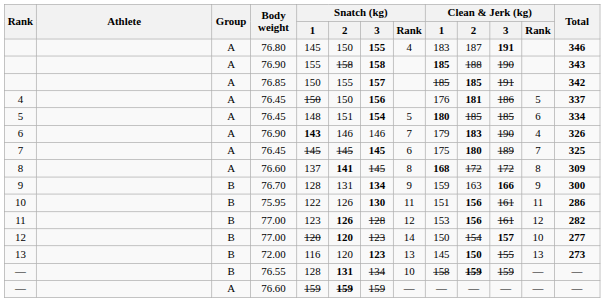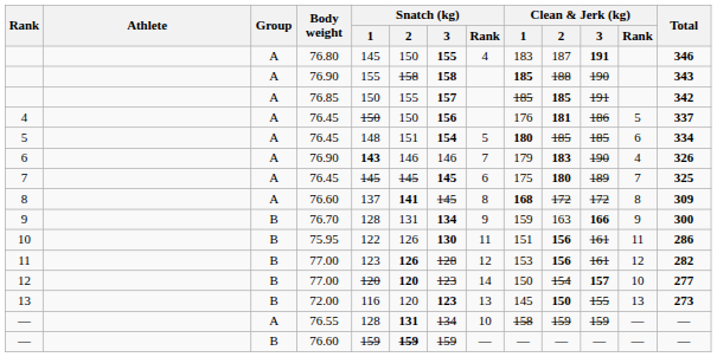 <table class = "wikitable" style="text-align:center;">
 <tr>
 <th rowspan=2 width=40>Rank</th>
 <th rowspan=2 width=250>Athlete</th>
 <th rowspan=2 width=50>Group</th>
 <th rowspan=2 width=60>Body weight</th>
 <th colspan=4>Snatch (kg)</th>
 <th colspan=4>Clean & Jerk (kg)</th>
 <th rowspan=2 width=60>Total</th>
 </tr>
 <tr>
 <th width=40>1</th>
 <th width=40>2</th>
 <th width=40>3</th>
 <th width=40>Rank</th>
 <th width=40>1</th>
 <th width=40>2</th>
 <th width=40>3</th>
 <th width=40>Rank</th>
 </tr>
 <tr>
 <td></td>
 <td align=left></td>
 <td>A</td>
 <td>76.80</td>
 <td>145</td>
 <td>150</td>
 <td><strong>155</strong></td>
 <td>4</td>
 <td>183</td>
 <td>187</td>
 <td><strong>191</strong></td>
 <td></td>
 <td><strong>346</strong></td>
 </tr>
 <tr>
 <td></td>
 <td align=left></td>
 <td>A</td>
 <td>76.90</td>
 <td>155</td>
 <td><s>158</s></td>
 <td><strong>158</strong></td>
 <td></td>
 <td><strong>185</strong></td>
 <td><s>188</s></td>
 <td><s>190</s></td>
 <td></td>
 <td><strong>343</strong></td>
 </tr>
 <tr>
 <td></td>
 <td align=left></td>
 <td>A</td>
 <td>76.85</td>
 <td>150</td>
 <td>155</td>
 <td><strong>157</strong></td>
 <td></td>
 <td><s>185</s></td>
 <td><strong>185</strong></td>
 <td><s>191</s></td>
 <td></td>
 <td><strong>342</strong></td>
 </tr>
 <tr>
 <td>4</td>
 <td align=left></td>
 <td>A</td>
 <td>76.45</td>
 <td><s>150</s></td>
 <td>150</td>
 <td><strong>156</strong></td>
 <td></td>
 <td>176</td>
 <td><strong>181</strong></td>
 <td><s>186</s></td>
 <td>5</td>
 <td><strong>337</strong></td>
 </tr>
 <tr>
 <td>5</td>
 <td align=left></td>
 <td>A</td>
 <td>76.45</td>
 <td>148</td>
 <td>151</td>
 <td><strong>154</strong></td>
 <td>5</td>
 <td><strong>180</strong></td>
 <td><s>185</s></td>
 <td><s>185</s></td>
 <td>6</td>
 <td><strong>334</strong></td>
 </tr>
 <tr>
 <td>6</td>
 <td align=left></td>
 <td>A</td>
 <td>76.90</td>
 <td><strong>143</strong></td>
 <td>146</td>
 <td>146</td>
 <td>7</td>
 <td>179</td>
 <td><strong>183</strong></td>
 <td><s>190</s></td>
 <td>4</td>
 <td><strong>326</strong></td>
 </tr>
 <tr>
 <td>7</td>
 <td align=left></td>
 <td>A</td>
 <td>76.45</td>
 <td><s>145</s></td>
 <td><s>145</s></td>
 <td><strong>145</strong></td>
 <td>6</td>
 <td>175</td>
 <td><strong>180</strong></td>
 <td><s>189</s></td>
 <td>7</td>
 <td><strong>325</strong></td>
 </tr>
 <tr>
 <td>8</td>
 <td align=left></td>
 <td>A</td>
 <td>76.60</td>
 <td>137</td>
 <td><strong>141</strong></td>
 <td><s>145</s></td>
 <td>8</td>
 <td><strong>168</strong></td>
 <td><s>172</s></td>
 <td><s>172</s></td>
 <td>8</td>
 <td><strong>309</strong></td>
 </tr>
 <tr>
 <td>9</td>
 <td align=left></td>
 <td>B</td>
 <td>76.70</td>
 <td>128</td>
 <td>131</td>
 <td><strong>134</strong></td>
 <td>9</td>
 <td>159</td>
 <td>163</td>
 <td><strong>166</strong></td>
 <td>9</td>
 <td><strong>300</strong></td>
 </tr>
 <tr>
 <td>10</td>
 <td align=left></td>
 <td>B</td>
 <td>75.95</td>
 <td>122</td>
 <td>126</td>
 <td><strong>130</strong></td>
 <td>11</td>
 <td>151</td>
 <td><strong>156</strong></td>
 <td><s>161</s></td>
 <td>11</td>
 <td><strong>286</strong></td>
 </tr>
 <tr>
 <td>11</td>
 <td align=left></td>
 <td>B</td>
 <td>77.00</td>
 <td>123</td>
 <td><strong>126</strong></td>
 <td><s>128</s></td>
 <td>12</td>
 <td>153</td>
 <td><strong>156</strong></td>
 <td><s>161</s></td>
 <td>12</td>
 <td><strong>282</strong></td>
 </tr>
 <tr>
 <td>12</td>
 <td align=left></td>
 <td>B</td>
 <td>77.00</td>
 <td><s>120</s></td>
 <td><strong>120</strong></td>
 <td><s>123</s></td>
 <td>14</td>
 <td>150</td>
 <td><s>154</s></td>
 <td><strong>157</strong></td>
 <td>10</td>
 <td><strong>277</strong></td>
 </tr>
 <tr>
 <td>13</td>
 <td align=left></td>
 <td>B</td>
 <td>72.00</td>
 <td>116</td>
 <td>120</td>
 <td><strong>123</strong></td>
 <td>13</td>
 <td>145</td>
 <td><strong>150</strong></td>
 <td><s>155</s></td>
 <td>13</td>
 <td><strong>273</strong></td>
 </tr>
 <tr>
 <td>—</td>
 <td align=left></td>
-<td>B</td>
+<td>A</td>
 <td>76.55</td>
 <td>128</td>
 <td><strong>131</strong></td>
 <td><s>134</s></td>
 <td>10</td>
 <td><s>158</s></td>
-<td><strong><s>159</s></strong></td>
+<td><s>159</s></td>
 <td><s>159</s></td>
 <td>—</td>
 <td>—</td>
 </tr>
 <tr>
 <td>—</td>
 <td align=left></td>
-<td>A</td>
+<td>B</td>
 <td>76.60</td>
 <td><s>159</s></td>
 <td><strong><s>159</s></strong></td>
 <td><s>159</s></td>
 <td>—</td>
 <td>—</td>
 <td>—</td>
 <td>—</td>
 <td>—</td>
 <td>—</td>
 </tr>
 </table>
